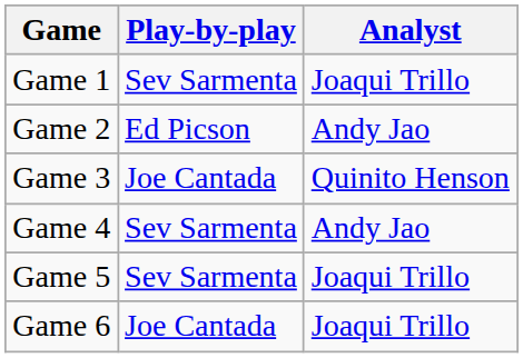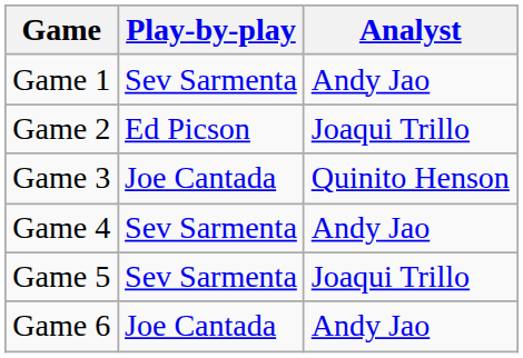 <table class=wikitable>
 <tr>
 <th>Game</th>
 <th><a href='#'>Play-by-play</a></th>
 <th><a href='#'>Analyst</a></th>
 </tr>
 <tr>
 <td>Game 1</td>
 <td><a href='#'>Sev Sarmenta</a></td>
-<td><a href='#'>Joaqui Trillo</a></td>
+<td><a href='#'>Andy Jao</a></td>
 </tr>
 <tr>
 <td>Game 2</td>
 <td><a href='#'>Ed Picson</a></td>
-<td><a href='#'>Andy Jao</a></td>
+<td><a href='#'>Joaqui Trillo</a></td>
 </tr>
 <tr>
 <td>Game 3</td>
 <td><a href='#'>Joe Cantada</a></td>
 <td><a href='#'>Quinito Henson</a></td>
 </tr>
 <tr>
 <td>Game 4</td>
 <td><a href='#'>Sev Sarmenta</a></td>
 <td><a href='#'>Andy Jao</a></td>
 </tr>
 <tr>
 <td>Game 5</td>
 <td><a href='#'>Sev Sarmenta</a></td>
 <td><a href='#'>Joaqui Trillo</a></td>
 </tr>
 <tr>
 <td>Game 6</td>
 <td><a href='#'>Joe Cantada</a></td>
-<td><a href='#'>Joaqui Trillo</a></td>
+<td><a href='#'>Andy Jao</a></td>
 </tr>
 </table>
